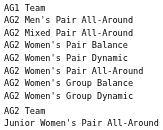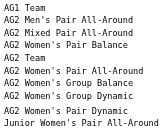 <table>
 <tr>
 <td></td>
 <td></td>
 <td></td>
 <td></td>
 </tr>
 <tr>
 <td></td>
 <td></td>
 <td></td>
 <td></td>
 </tr>
 <tr>
 <td></td>
 <td></td>
 <td></td>
 <td></td>
 </tr>
 <tr>
 <td>AG1 Team</td>
 <td></td>
 <td></td>
 <td></td>
 </tr>
 <tr>
 <td>AG2 Men's Pair All-Around</td>
 <td></td>
 <td></td>
 <td></td>
 </tr>
 <tr>
 <td>AG2 Mixed Pair All-Around</td>
 <td></td>
 <td></td>
 <td></td>
 </tr>
 <tr>
 <td>AG2 Women's Pair Balance</td>
 <td></td>
 <td></td>
 <td></td>
 </tr>
 <tr>
-<td>AG2 Women's Pair Dynamic</td>
+<td>AG2 Team</td>
 <td></td>
 <td></td>
 <td></td>
 </tr>
 <tr>
 <td>AG2 Women's Pair All-Around</td>
 <td></td>
 <td></td>
 <td></td>
 </tr>
 <tr>
 <td>AG2 Women's Group Balance</td>
 <td></td>
 <td></td>
 <td></td>
 </tr>
 <tr>
 <td>AG2 Women's Group Dynamic</td>
 <td></td>
 <td></td>
 <td></td>
 </tr>
 <tr>
 <td></td>
 <td></td>
 <td></td>
 <td></td>
 </tr>
 <tr>
-<td>AG2 Team</td>
+<td>AG2 Women's Pair Dynamic</td>
 <td></td>
 <td></td>
 <td></td>
 </tr>
 <tr>
 <td>Junior Women's Pair All-Around</td>
 <td></td>
 <td></td>
 <td></td>
 </tr>
 </table>
